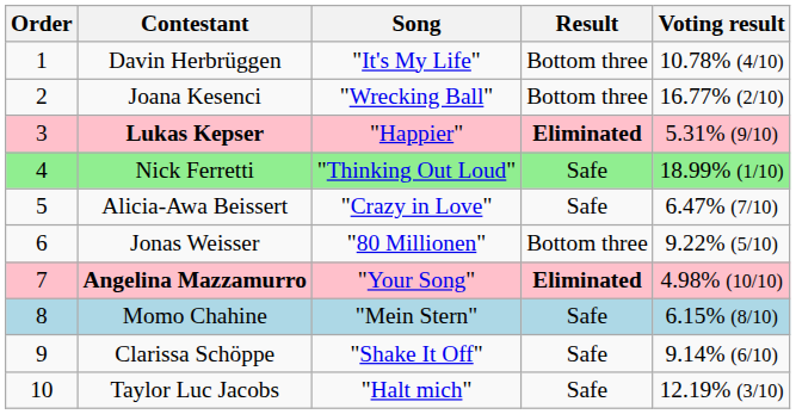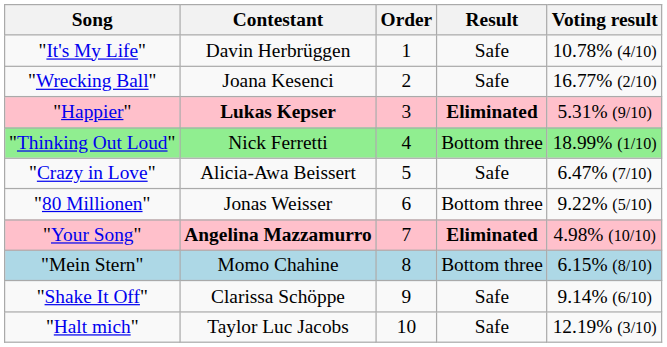 <table class="wikitable" style="text-align:center;">
 <tr>
+<th>Song</th>
+<th>Contestant</th>
 <th>Order</th>
-<th>Contestant</th>
-<th>Song</th>
 <th>Result</th>
 <th>Voting result</th>
 </tr>
 <tr>
+<td>"<a href='#'>It's My Life</a>"</td>
+<td>Davin Herbrüggen</td>
 <td>1</td>
-<td>Davin Herbrüggen</td>
-<td>"<a href='#'>It's My Life</a>"</td>
-<td>Bottom three</td>
+<td>Safe</td>
 <td>10.78% <small>(4/10)</small></td>
 </tr>
 <tr>
+<td>"<a href='#'>Wrecking Ball</a>"</td>
+<td>Joana Kesenci</td>
 <td>2</td>
-<td>Joana Kesenci</td>
-<td>"<a href='#'>Wrecking Ball</a>"</td>
-<td>Bottom three</td>
+<td>Safe</td>
 <td>16.77% <small>(2/10)</small></td>
 </tr>
 <tr bgcolor="pink">
+<td>"<a href='#'>Happier</a>"</td>
+<td><strong>Lukas Kepser</strong></td>
 <td>3</td>
-<td><strong>Lukas Kepser</strong></td>
-<td>"<a href='#'>Happier</a>"</td>
 <td><strong>Eliminated</strong></td>
 <td>5.31% <small>(9/10)</small></td>
 </tr>
 <tr bgcolor="lightgreen">
+<td>"<a href='#'>Thinking Out Loud</a>"</td>
+<td>Nick Ferretti</td>
 <td>4</td>
-<td>Nick Ferretti</td>
-<td>"<a href='#'>Thinking Out Loud</a>"</td>
-<td>Safe</td>
+<td>Bottom three</td>
 <td>18.99% <small>(1/10)</small></td>
 </tr>
 <tr>
+<td>"<a href='#'>Crazy in Love</a>"</td>
+<td>Alicia-Awa Beissert</td>
 <td>5</td>
-<td>Alicia-Awa Beissert</td>
-<td>"<a href='#'>Crazy in Love</a>"</td>
 <td>Safe</td>
 <td>6.47% <small>(7/10)</small></td>
 </tr>
 <tr>
+<td>"<a href='#'>80 Millionen</a>"</td>
+<td>Jonas Weisser</td>
 <td>6</td>
-<td>Jonas Weisser</td>
-<td>"<a href='#'>80 Millionen</a>"</td>
 <td>Bottom three</td>
 <td>9.22% <small>(5/10)</small></td>
 </tr>
 <tr bgcolor="pink">
+<td>"<a href='#'>Your Song</a>"</td>
+<td><strong>Angelina Mazzamurro</strong></td>
 <td>7</td>
-<td><strong>Angelina Mazzamurro</strong></td>
-<td>"<a href='#'>Your Song</a>"</td>
 <td><strong>Eliminated</strong></td>
 <td>4.98% <small>(10/10)</small></td>
 </tr>
 <tr bgcolor="lightblue">
+<td>"Mein Stern"</td>
+<td>Momo Chahine</td>
 <td>8</td>
-<td>Momo Chahine</td>
-<td>"Mein Stern"</td>
-<td>Safe</td>
+<td>Bottom three</td>
 <td>6.15% <small>(8/10)</small></td>
 </tr>
 <tr>
+<td>"<a href='#'>Shake It Off</a>"</td>
+<td>Clarissa Schöppe</td>
 <td>9</td>
-<td>Clarissa Schöppe</td>
-<td>"<a href='#'>Shake It Off</a>"</td>
 <td>Safe</td>
 <td>9.14% <small>(6/10)</small></td>
 </tr>
 <tr>
+<td>"<a href='#'>Halt mich</a>"</td>
+<td>Taylor Luc Jacobs</td>
 <td>10</td>
-<td>Taylor Luc Jacobs</td>
-<td>"<a href='#'>Halt mich</a>"</td>
 <td>Safe</td>
 <td>12.19% <small>(3/10)</small></td>
 </tr>
 </table>
